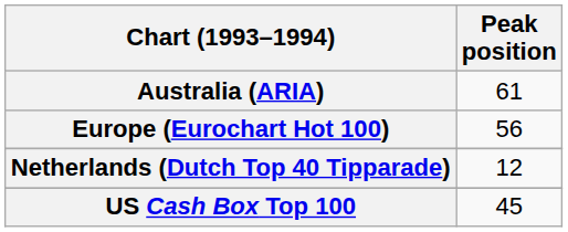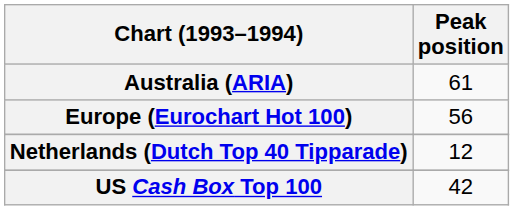 <table class="wikitable sortable plainrowheaders" style="text-align:center">
 <tr>
 <th>Chart (1993–1994)</th>
 <th>Peak<br>position</th>
 </tr>
 <tr>
 <th scope="row">Australia (<a href='#'>ARIA</a>)</th>
 <td>61</td>
 </tr>
 <tr>
 <th scope="row">Europe (<a href='#'>Eurochart Hot 100</a>)</th>
 <td>56</td>
 </tr>
 <tr>
 </tr>
 <tr>
 <th scope="row">Netherlands (<a href='#'>Dutch Top 40 Tipparade</a>)</th>
 <td>12</td>
 </tr>
 <tr>
 </tr>
 <tr>
 </tr>
 <tr>
 </tr>
 <tr>
 </tr>
 <tr>
 </tr>
 <tr>
 </tr>
 <tr>
 <th scope="row">US <a href='#'><em>Cash Box</em> Top 100</a></th>
-<td>45</td>
+<td>42</td>
 </tr>
 </table>
